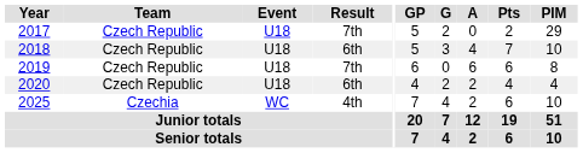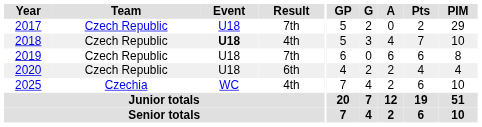 <table border="0" cellpadding="1" cellspacing="0" ID="Table3" style="text-align:center; width:40em">
 <tr ALIGN="center" bgcolor="#e0e0e0">
 <th>Year</th>
 <th>Team</th>
 <th>Event</th>
 <th>Result</th>
 <th rowspan="99" bgcolor="#ffffff"></th>
 <th>GP</th>
 <th>G</th>
 <th>A</th>
 <th>Pts</th>
 <th>PIM</th>
 </tr>
 <tr>
 <td><a href='#'>2017</a></td>
 <td><a href='#'>Czech Republic</a></td>
 <td><a href='#'>U18</a></td>
 <td>7th</td>
 <td>5</td>
 <td>2</td>
 <td>0</td>
 <td>2</td>
 <td>29</td>
 </tr>
 <tr bgcolor="#f0f0f0">
 <td><a href='#'>2018</a></td>
 <td>Czech Republic</td>
-<td>U18</td>
-<td>6th</td>
+<td><strong>U18</strong></td>
+<td>4th</td>
 <td>5</td>
 <td>3</td>
 <td>4</td>
 <td>7</td>
 <td>10</td>
 </tr>
 <tr>
 <td><a href='#'>2019</a></td>
 <td>Czech Republic</td>
 <td>U18</td>
 <td>7th</td>
 <td>6</td>
 <td>0</td>
 <td>6</td>
 <td>6</td>
 <td>8</td>
 </tr>
 <tr bgcolor="#f0f0f0">
 <td><a href='#'>2020</a></td>
 <td>Czech Republic</td>
 <td>U18</td>
 <td>6th</td>
 <td>4</td>
 <td>2</td>
 <td>2</td>
 <td>4</td>
 <td>4</td>
 </tr>
 <tr>
 <td><a href='#'>2025</a></td>
 <td><a href='#'>Czechia</a></td>
 <td><a href='#'>WC</a></td>
 <td>4th</td>
 <td>7</td>
 <td>4</td>
 <td>2</td>
 <td>6</td>
 <td>10</td>
 </tr>
 <tr bgcolor="#e0e0e0">
 <th colspan="4">Junior totals</th>
 <th>20</th>
 <th>7</th>
 <th>12</th>
 <th>19</th>
 <th>51</th>
 </tr>
 <tr bgcolor="#e0e0e0">
 <th colspan="4">Senior totals</th>
 <th>7</th>
 <th>4</th>
 <th>2</th>
 <th>6</th>
 <th>10</th>
 </tr>
 </table>
